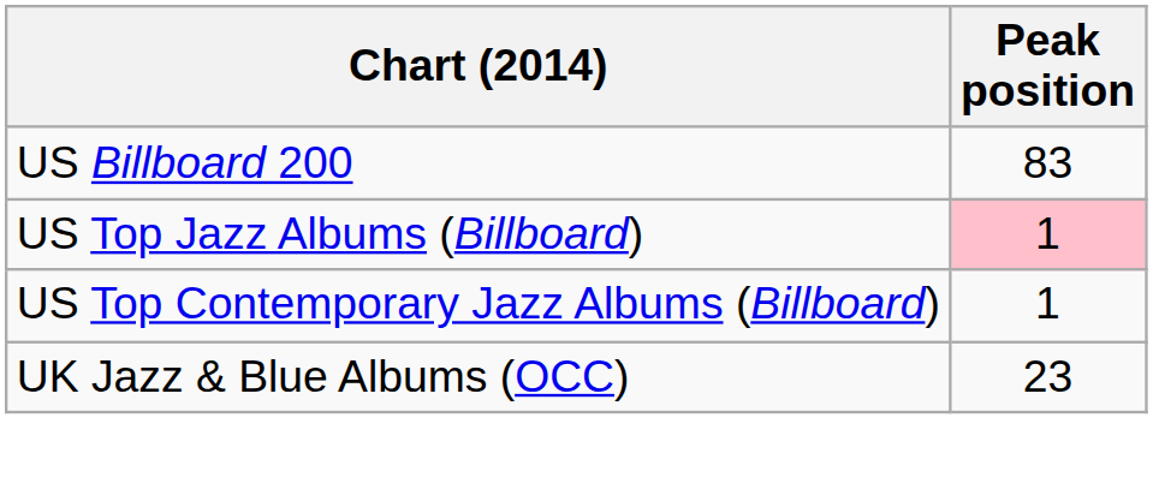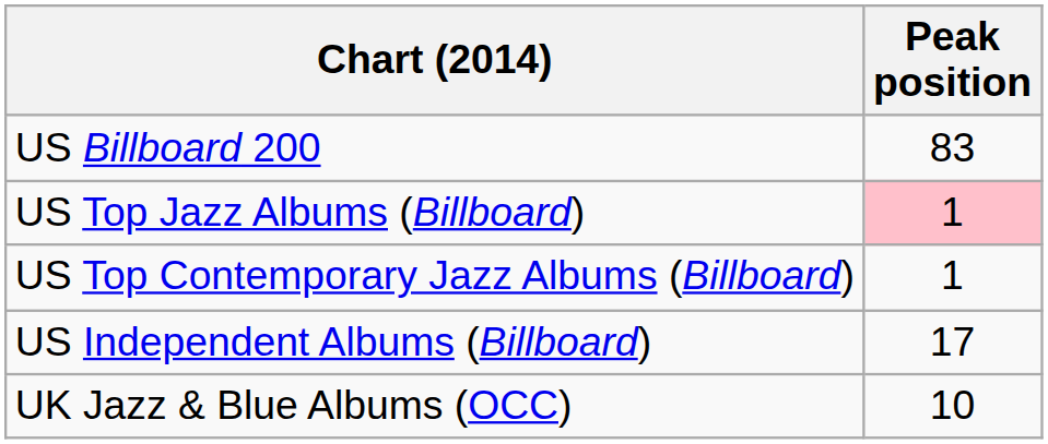 <table class="wikitable">
 <tr>
 <th>Chart (2014)</th>
 <th>Peak<br>position</th>
 </tr>
 <tr>
 <td>US <a href='#'><em>Billboard</em> 200</a></td>
 <td align="center">83</td>
 </tr>
 <tr>
 <td>US <a href='#'>Top Jazz Albums</a> (<em><a href='#'>Billboard</a></em>)</td>
 <td align="center" style="background: pink;">1</td>
 </tr>
 <tr>
 <td>US <a href='#'>Top Contemporary Jazz Albums</a> (<em><a href='#'>Billboard</a></em>)</td>
 <td align="center">1</td>
 </tr>
 <tr>
+<td>US <a href='#'>Independent Albums</a> (<em><a href='#'>Billboard</a></em>)</td>
+<td align="center">17</td>
+</tr>
+<tr>
 <td>UK Jazz & Blue Albums (<a href='#'>OCC</a>)</td>
-<td align="center">23</td>
+<td align="center">10</td>
 </tr>
 </table>
